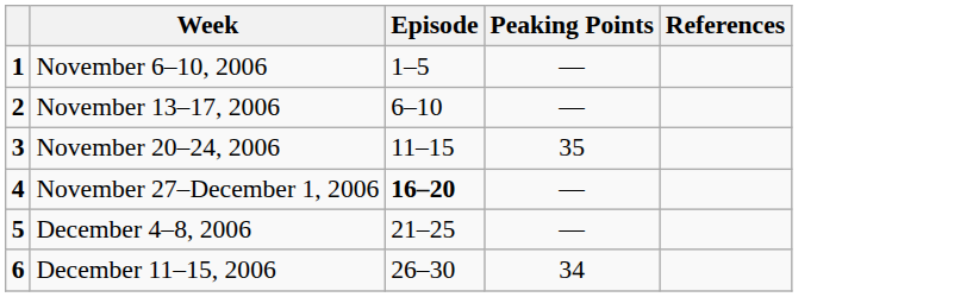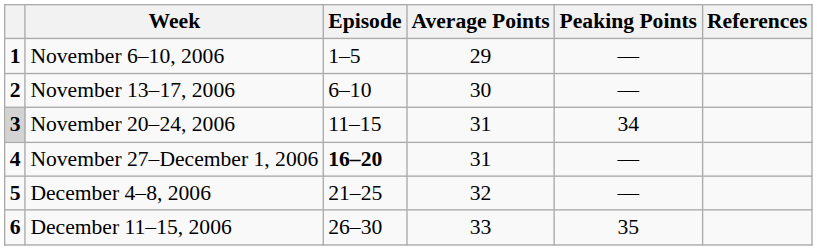 <table class="wikitable">
 <tr>
 <th></th>
 <th>Week</th>
 <th>Episode</th>
+<th>Average Points</th>
 <th>Peaking Points</th>
 <th>References</th>
 </tr>
 <tr>
 <td style="text-align:center"><strong>1</strong></td>
 <td>November 6–10, 2006</td>
 <td>1–5</td>
+<td style="text-align:center">29</td>
 <td style="text-align:center">—</td>
 <td></td>
 </tr>
 <tr>
 <td style="text-align:center"><strong>2</strong></td>
 <td>November 13–17, 2006</td>
 <td>6–10</td>
+<td style="text-align:center">30</td>
 <td style="text-align:center">—</td>
 <td></td>
 </tr>
 <tr>
-<td style="text-align:center"><strong>3</strong></td>
+<td style="background: lightgrey; text-align:center"><strong>3</strong></td>
 <td>November 20–24, 2006</td>
 <td>11–15</td>
-<td style="text-align:center">35</td>
+<td style="text-align:center">31</td>
+<td style="text-align:center">34</td>
 <td></td>
 </tr>
 <tr>
 <td style="text-align:center"><strong>4</strong></td>
 <td>November 27–December 1, 2006</td>
 <td><strong>16–20</strong></td>
+<td style="text-align:center">31</td>
 <td style="text-align:center">—</td>
 <td></td>
 </tr>
 <tr>
 <td style="text-align:center"><strong>5</strong></td>
 <td>December 4–8, 2006</td>
 <td>21–25</td>
+<td style="text-align:center">32</td>
 <td style="text-align:center">—</td>
 <td></td>
 </tr>
 <tr>
 <td style="text-align:center"><strong>6</strong></td>
 <td>December 11–15, 2006</td>
 <td>26–30</td>
-<td style="text-align:center">34</td>
+<td style="text-align:center">33</td>
+<td style="text-align:center">35</td>
 <td></td>
 </tr>
 </table>
